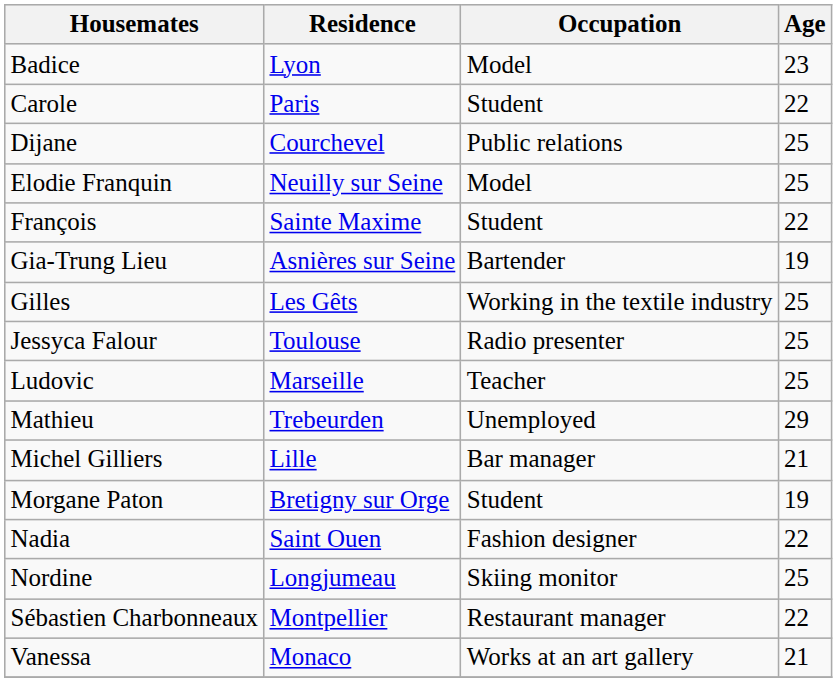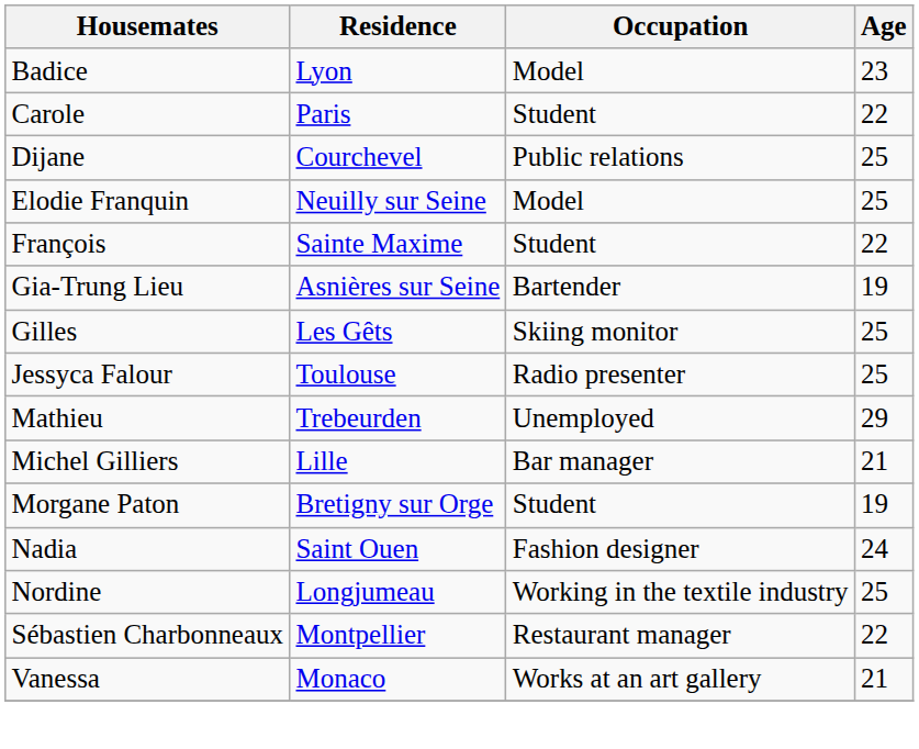 <table class=wikitable>
 <tr>
 <th>Housemates</th>
 <th>Residence</th>
 <th>Occupation</th>
 <th>Age</th>
 </tr>
 <tr>
 <td> Badice</td>
 <td><a href='#'>Lyon</a></td>
 <td>Model</td>
 <td>23</td>
 </tr>
 <tr>
 <td> Carole</td>
 <td><a href='#'>Paris</a></td>
 <td>Student</td>
 <td>22</td>
 </tr>
 <tr>
 <td> Dijane</td>
 <td><a href='#'>Courchevel</a></td>
 <td>Public relations</td>
 <td>25</td>
 </tr>
 <tr>
 <td> Elodie Franquin</td>
 <td><a href='#'>Neuilly sur Seine</a></td>
 <td>Model</td>
 <td>25</td>
 </tr>
 <tr>
 <td> François</td>
 <td><a href='#'>Sainte Maxime</a></td>
 <td>Student</td>
 <td>22</td>
 </tr>
 <tr>
 <td> Gia-Trung Lieu</td>
 <td><a href='#'>Asnières sur Seine</a></td>
 <td>Bartender</td>
 <td>19</td>
 </tr>
 <tr>
 <td> Gilles</td>
 <td><a href='#'>Les Gêts</a></td>
-<td>Working in the textile industry</td>
+<td>Skiing monitor</td>
 <td>25</td>
 </tr>
 <tr>
 <td> Jessyca Falour</td>
 <td><a href='#'>Toulouse</a></td>
 <td>Radio presenter</td>
-<td>25</td>
-</tr>
-<tr>
-<td> Ludovic</td>
-<td><a href='#'>Marseille</a></td>
-<td>Teacher</td>
 <td>25</td>
 </tr>
 <tr>
 <td> Mathieu</td>
 <td><a href='#'>Trebeurden</a></td>
 <td>Unemployed</td>
 <td>29</td>
 </tr>
 <tr>
 <td> Michel Gilliers</td>
 <td><a href='#'>Lille</a></td>
 <td>Bar manager</td>
 <td>21</td>
 </tr>
 <tr>
 <td> Morgane Paton</td>
 <td><a href='#'>Bretigny sur Orge</a></td>
 <td>Student</td>
 <td>19</td>
 </tr>
 <tr>
 <td> Nadia</td>
 <td><a href='#'>Saint Ouen</a></td>
 <td>Fashion designer</td>
-<td>22</td>
+<td>24</td>
 </tr>
 <tr>
 <td> Nordine</td>
 <td><a href='#'>Longjumeau</a></td>
-<td>Skiing monitor</td>
+<td>Working in the textile industry</td>
 <td>25</td>
 </tr>
 <tr>
 <td> Sébastien Charbonneaux</td>
 <td><a href='#'>Montpellier</a></td>
 <td>Restaurant manager</td>
 <td>22</td>
 </tr>
 <tr>
 <td> Vanessa</td>
 <td><a href='#'>Monaco</a></td>
 <td>Works at an art gallery</td>
 <td>21</td>
 </tr>
 <tr>
 </tr>
 </table>
